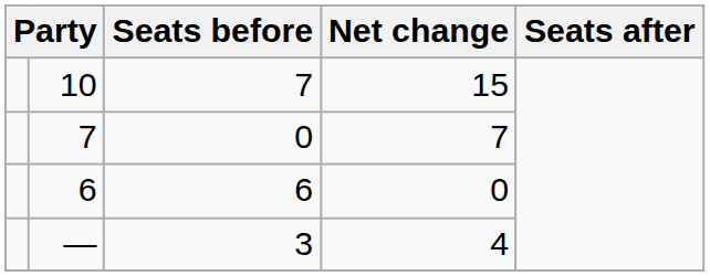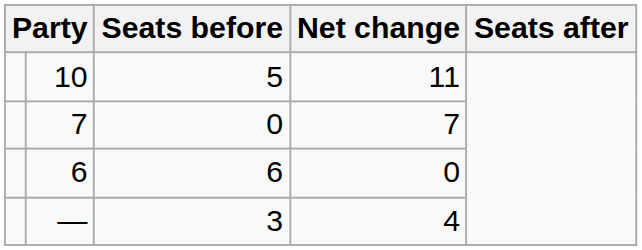 <table class=wikitable style="text-align:right">
 <tr>
 <th colspan="2">Party</th>
 <th>Seats before</th>
 <th>Net change</th>
 <th>Seats after</th>
 </tr>
 <tr>
 <td></td>
 <td>10</td>
-<td> 7</td>
-<td>15</td>
+<td> 5</td>
+<td>11</td>
 </tr>
 <tr>
 <td></td>
 <td>7</td>
 <td> 0</td>
 <td>7</td>
 </tr>
 <tr>
 <td></td>
 <td>6</td>
 <td> 6</td>
 <td>0</td>
 </tr>
 <tr>
 <td></td>
 <td>—</td>
 <td> 3</td>
 <td>4</td>
 </tr>
 </table>
